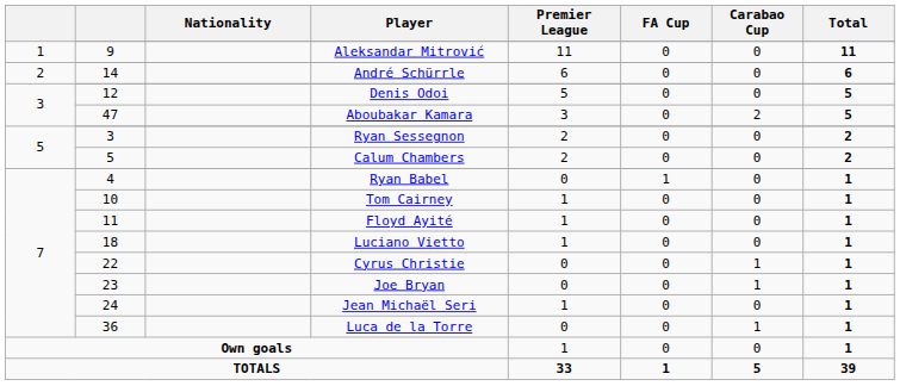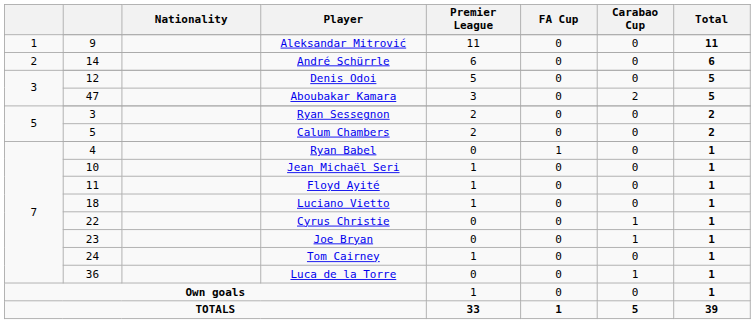 <table class="wikitable" style="font-size: 95%; text-align: center;">
 <tr>
 <th width=60></th>
 <th width=60></th>
 <th width=150>Nationality</th>
 <th width=180>Player</th>
 <th width=100>Premier League</th>
 <th width=80>FA Cup</th>
 <th width=80>Carabao Cup</th>
 <th width=80>Total</th>
 </tr>
 <tr>
 <td rowspan="2">1</td>
 </tr>
 <tr>
 <td>9</td>
 <td></td>
 <td><a href='#'>Aleksandar Mitrović</a></td>
 <td>11</td>
 <td>0</td>
 <td>0</td>
 <td><strong>11</strong></td>
 </tr>
 <tr>
 <td rowspan="2">2</td>
 </tr>
 <tr>
 <td>14</td>
 <td></td>
 <td><a href='#'>André Schürrle</a></td>
 <td>6</td>
 <td>0</td>
 <td>0</td>
 <td><strong>6</strong></td>
 </tr>
 <tr>
 <td rowspan="3">3</td>
 </tr>
 <tr>
 <td>12</td>
 <td></td>
 <td><a href='#'>Denis Odoi</a></td>
 <td>5</td>
 <td>0</td>
 <td>0</td>
 <td><strong>5</strong></td>
 </tr>
 <tr>
 <td>47</td>
 <td></td>
 <td><a href='#'>Aboubakar Kamara</a></td>
 <td>3</td>
 <td>0</td>
 <td>2</td>
 <td><strong>5</strong></td>
 </tr>
 <tr>
 <td rowspan="3">5</td>
 </tr>
 <tr>
 <td>3</td>
 <td></td>
 <td><a href='#'>Ryan Sessegnon</a></td>
 <td>2</td>
 <td>0</td>
 <td>0</td>
 <td><strong>2</strong></td>
 </tr>
 <tr>
 <td>5</td>
 <td></td>
 <td><a href='#'>Calum Chambers</a></td>
 <td>2</td>
 <td>0</td>
 <td>0</td>
 <td><strong>2</strong></td>
 </tr>
 <tr>
 <td rowspan="9">7</td>
 </tr>
 <tr>
 <td>4</td>
 <td></td>
 <td><a href='#'>Ryan Babel</a></td>
 <td>0</td>
 <td>1</td>
 <td>0</td>
 <td><strong>1</strong></td>
 </tr>
 <tr>
 <td>10</td>
 <td></td>
-<td><a href='#'>Tom Cairney</a></td>
+<td><a href='#'>Jean Michaël Seri</a></td>
 <td>1</td>
 <td>0</td>
 <td>0</td>
 <td><strong>1</strong></td>
 </tr>
 <tr>
 <td>11</td>
 <td></td>
 <td><a href='#'>Floyd Ayité</a></td>
 <td>1</td>
 <td>0</td>
 <td>0</td>
 <td><strong>1</strong></td>
 </tr>
 <tr>
 <td>18</td>
 <td></td>
 <td><a href='#'>Luciano Vietto</a></td>
 <td>1</td>
 <td>0</td>
 <td>0</td>
 <td><strong>1</strong></td>
 </tr>
 <tr>
 <td>22</td>
 <td></td>
 <td><a href='#'>Cyrus Christie</a></td>
 <td>0</td>
 <td>0</td>
 <td>1</td>
 <td><strong>1</strong></td>
 </tr>
 <tr>
 <td>23</td>
 <td></td>
 <td><a href='#'>Joe Bryan</a></td>
 <td>0</td>
 <td>0</td>
 <td>1</td>
 <td><strong>1</strong></td>
 </tr>
 <tr>
 <td>24</td>
 <td></td>
-<td><a href='#'>Jean Michaël Seri</a></td>
+<td><a href='#'>Tom Cairney</a></td>
 <td>1</td>
 <td>0</td>
 <td>0</td>
 <td><strong>1</strong></td>
 </tr>
 <tr>
 <td>36</td>
 <td></td>
 <td><a href='#'>Luca de la Torre</a></td>
 <td>0</td>
 <td>0</td>
 <td>1</td>
 <td><strong>1</strong></td>
 </tr>
 <tr>
 <td colspan=4><strong>Own goals</strong></td>
 <td>1</td>
 <td>0</td>
 <td>0</td>
 <td><strong>1</strong></td>
 </tr>
 <tr>
 <td colspan=4><strong>TOTALS</strong></td>
 <td><strong>33</strong></td>
 <td><strong>1</strong></td>
 <td><strong>5</strong></td>
 <td><strong>39</strong></td>
 </tr>
 </table>
